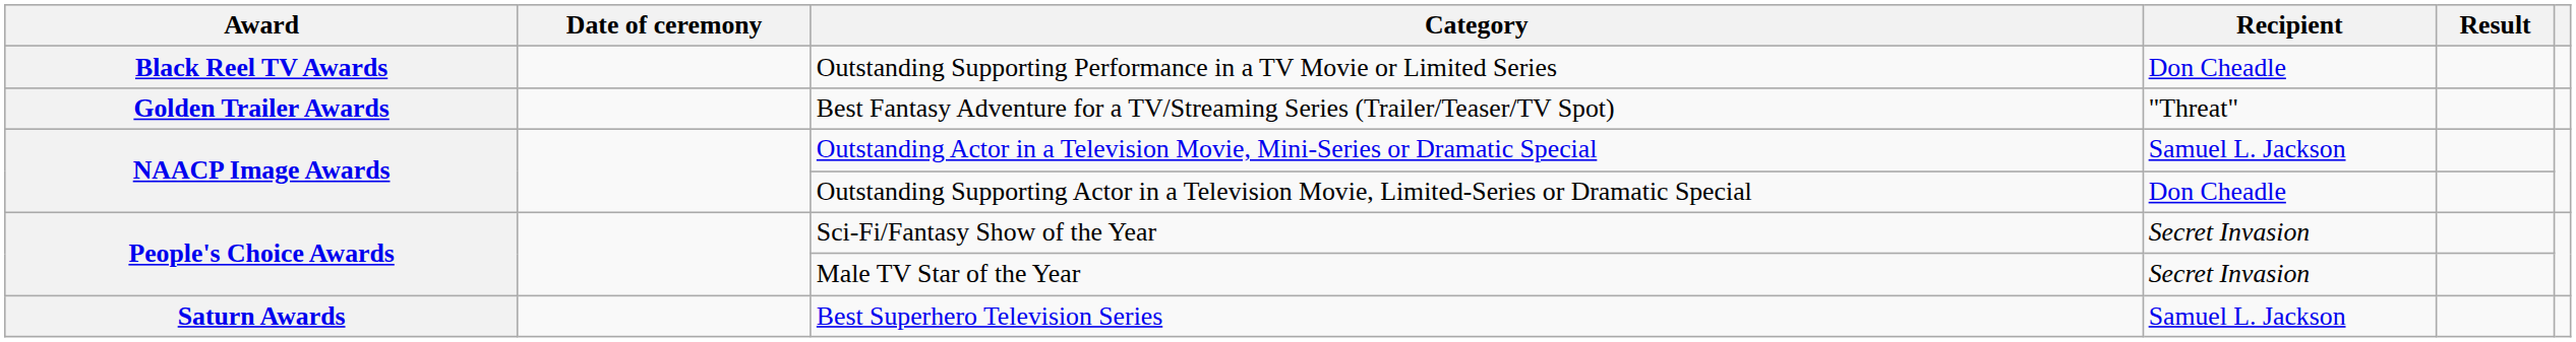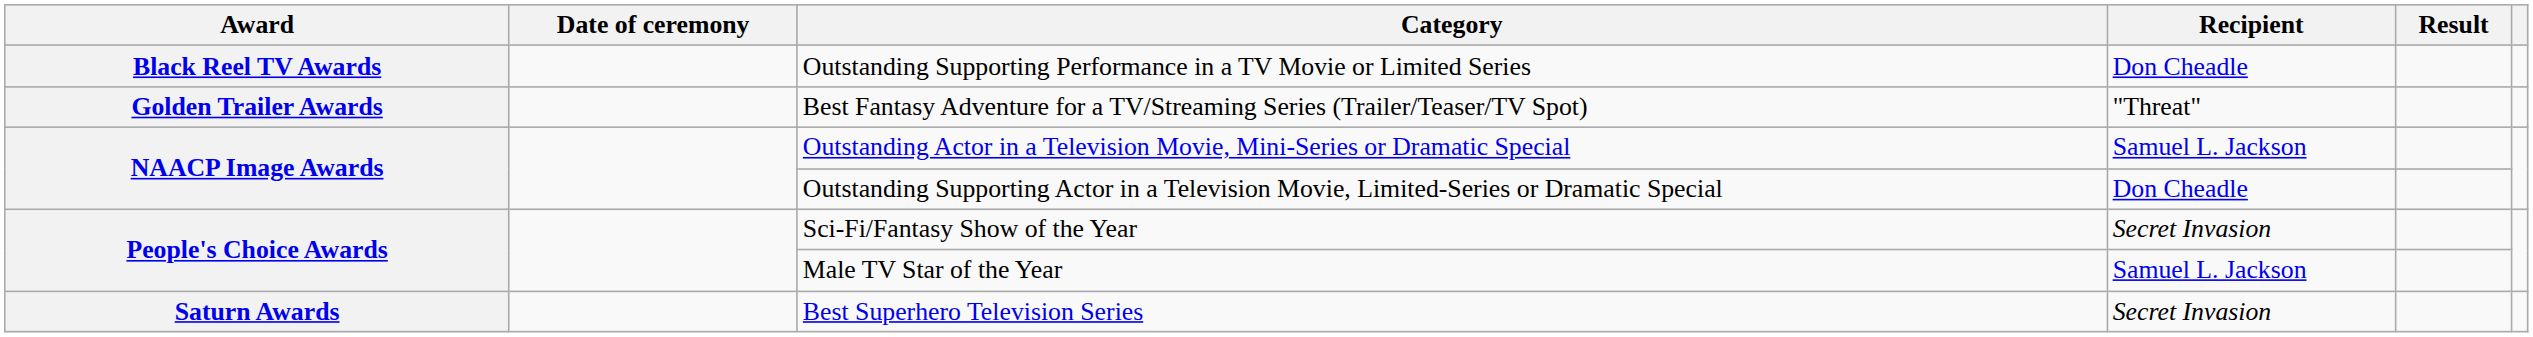 <table class="wikitable sortable plainrowheaders col6center" style="width: 99%">
 <tr>
 <th scope="col" style="width: 20%;">Award</th>
 <th scope="col">Date of ceremony</th>
 <th scope="col">Category</th>
 <th scope="col">Recipient</th>
 <th scope="col">Result</th>
 <th scope="col" class="unsortable"></th>
 </tr>
 <tr>
 <th scope="row" style="text-align: center;"><a href='#'>Black Reel TV Awards</a></th>
 <td><a href='#'></a></td>
 <td>Outstanding Supporting Performance in a TV Movie or Limited Series</td>
 <td><a href='#'>Don Cheadle</a></td>
 <td></td>
 <td></td>
 </tr>
 <tr>
 <th scope="row" style="text-align: center;"><a href='#'>Golden Trailer Awards</a></th>
 <td></td>
 <td>Best Fantasy Adventure for a TV/Streaming Series (Trailer/Teaser/TV Spot)</td>
 <td>"Threat"</td>
 <td></td>
 <td><br></td>
 </tr>
 <tr>
 <th scope="row" rowspan="2" style="text-align: center;"><a href='#'>NAACP Image Awards</a></th>
 <td rowspan="2"><a href='#'></a></td>
 <td><a href='#'>Outstanding Actor in a Television Movie, Mini-Series or Dramatic Special</a></td>
 <td><a href='#'>Samuel L. Jackson</a></td>
 <td></td>
 <td rowspan="2"><br></td>
 </tr>
 <tr>
 <td>Outstanding Supporting Actor in a Television Movie, Limited-Series or Dramatic Special</td>
 <td><a href='#'>Don Cheadle</a></td>
 <td></td>
 </tr>
 <tr>
 <th scope="row" rowspan="2" style="text-align: center;"><a href='#'>People's Choice Awards</a></th>
 <td rowspan="2"><a href='#'></a></td>
 <td>Sci-Fi/Fantasy Show of the Year</td>
 <td><em>Secret Invasion</em></td>
 <td></td>
 <td rowspan="2"></td>
 </tr>
 <tr>
 <td>Male TV Star of the Year</td>
-<td><em>Secret Invasion</em></td>
+<td><a href='#'>Samuel L. Jackson</a></td>
 <td></td>
 </tr>
 <tr>
 <th scope="row" style="text-align: center;"><a href='#'>Saturn Awards</a></th>
 <td><a href='#'></a></td>
 <td><a href='#'>Best Superhero Television Series</a></td>
-<td><a href='#'>Samuel L. Jackson</a></td>
+<td><em>Secret Invasion</em></td>
 <td></td>
 <td></td>
 </tr>
 </table>
